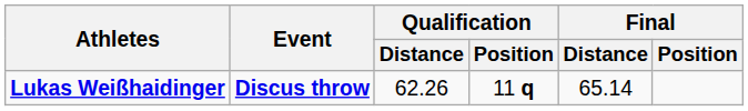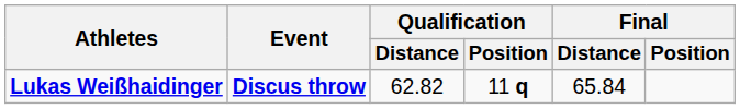 <table class=wikitable style="font-size:90%">
 <tr>
 <th rowspan="2">Athletes</th>
 <th rowspan="2">Event</th>
 <th colspan="2">Qualification</th>
 <th colspan="2">Final</th>
 </tr>
 <tr style="font-size:95%">
 <th>Distance</th>
 <th>Position</th>
 <th>Distance</th>
 <th>Position</th>
 </tr>
 <tr>
 <td><strong><a href='#'>Lukas Weißhaidinger</a></strong></td>
 <td><strong><a href='#'>Discus throw</a></strong></td>
-<td align=center>62.26</td>
+<td align=center>62.82</td>
 <td align=center>11 <strong>q</strong></td>
-<td align=center>65.14</td>
+<td align=center>65.84</td>
 <td align=center></td>
 </tr>
 </table>
